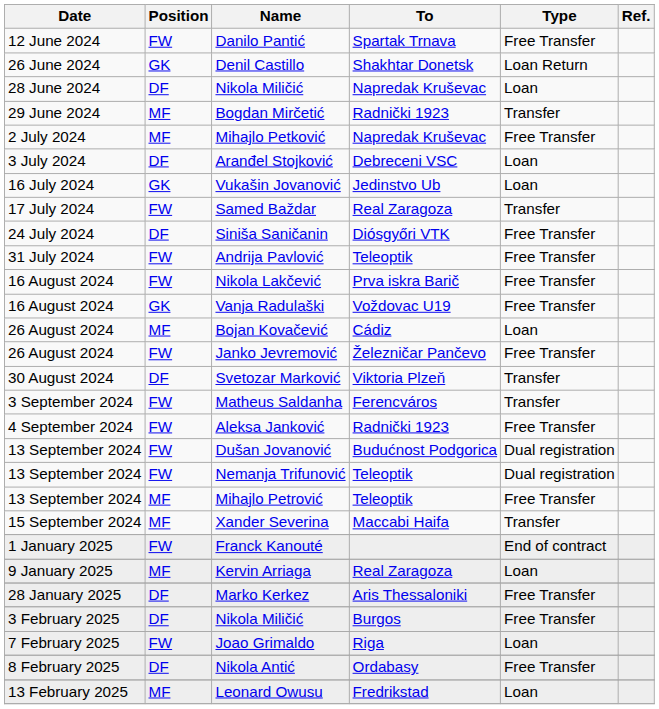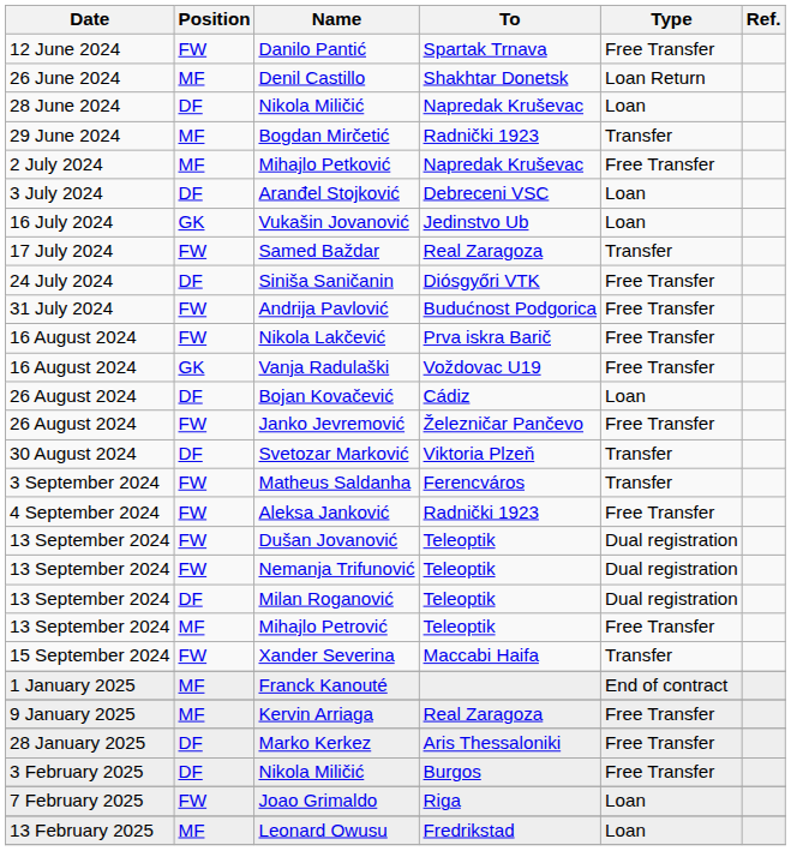 <table class="wikitable">
 <tr>
 <th>Date</th>
 <th>Position</th>
 <th>Name</th>
 <th>To</th>
 <th>Type</th>
 <th>Ref.</th>
 </tr>
 <tr>
 <td>12 June 2024</td>
 <td><a href='#'>FW</a></td>
 <td> <a href='#'>Danilo Pantić</a></td>
 <td> <a href='#'>Spartak Trnava</a></td>
 <td>Free Transfer</td>
 <td></td>
 </tr>
 <tr>
 <td>26 June 2024</td>
-<td><a href='#'>GK</a></td>
+<td><a href='#'>MF</a></td>
 <td> <a href='#'>Denil Castillo</a></td>
 <td> <a href='#'>Shakhtar Donetsk</a></td>
 <td>Loan Return</td>
 <td></td>
 </tr>
 <tr>
 <td>28 June 2024</td>
 <td><a href='#'>DF</a></td>
 <td> <a href='#'>Nikola Miličić</a></td>
 <td> <a href='#'>Napredak Kruševac</a></td>
 <td>Loan</td>
 <td></td>
 </tr>
 <tr>
 <td>29 June 2024</td>
 <td><a href='#'>MF</a></td>
 <td> <a href='#'>Bogdan Mirčetić</a></td>
 <td> <a href='#'>Radnički 1923</a></td>
 <td>Transfer</td>
 <td></td>
 </tr>
 <tr>
 <td>2 July 2024</td>
 <td><a href='#'>MF</a></td>
 <td> <a href='#'>Mihajlo Petković</a></td>
 <td> <a href='#'>Napredak Kruševac</a></td>
 <td>Free Transfer</td>
 <td></td>
 </tr>
 <tr>
 <td>3 July 2024</td>
 <td><a href='#'>DF</a></td>
 <td> <a href='#'>Aranđel Stojković</a></td>
 <td> <a href='#'>Debreceni VSC</a></td>
 <td>Loan</td>
 <td></td>
 </tr>
 <tr>
 <td>16 July 2024</td>
 <td><a href='#'>GK</a></td>
 <td> <a href='#'>Vukašin Jovanović</a></td>
 <td> <a href='#'>Jedinstvo Ub</a></td>
 <td>Loan</td>
 <td></td>
 </tr>
 <tr>
 <td>17 July 2024</td>
 <td><a href='#'>FW</a></td>
 <td> <a href='#'>Samed Baždar</a></td>
 <td> <a href='#'>Real Zaragoza</a></td>
 <td>Transfer</td>
 <td></td>
 </tr>
 <tr>
 <td>24 July 2024</td>
 <td><a href='#'>DF</a></td>
 <td> <a href='#'>Siniša Saničanin</a></td>
 <td> <a href='#'>Diósgyőri VTK</a></td>
 <td>Free Transfer</td>
 <td></td>
 </tr>
 <tr>
 <td>31 July 2024</td>
 <td><a href='#'>FW</a></td>
 <td> <a href='#'>Andrija Pavlović</a></td>
-<td> <a href='#'>Teleoptik</a></td>
+<td> <a href='#'>Budućnost Podgorica</a></td>
 <td>Free Transfer</td>
 <td></td>
 </tr>
 <tr>
 <td>16 August 2024</td>
 <td><a href='#'>FW</a></td>
 <td> <a href='#'>Nikola Lakčević</a></td>
 <td> <a href='#'>Prva iskra Barič</a></td>
 <td>Free Transfer</td>
 <td></td>
 </tr>
 <tr>
 <td>16 August 2024</td>
 <td><a href='#'>GK</a></td>
 <td> <a href='#'>Vanja Radulaški</a></td>
 <td> <a href='#'>Voždovac U19</a></td>
 <td>Free Transfer</td>
 <td></td>
 </tr>
 <tr>
 <td>26 August 2024</td>
-<td><a href='#'>MF</a></td>
+<td><a href='#'>DF</a></td>
 <td> <a href='#'>Bojan Kovačević</a></td>
 <td> <a href='#'>Cádiz</a></td>
 <td>Loan</td>
 <td></td>
 </tr>
 <tr>
 <td>26 August 2024</td>
 <td><a href='#'>FW</a></td>
 <td> <a href='#'>Janko Jevremović</a></td>
 <td> <a href='#'>Železničar Pančevo</a></td>
 <td>Free Transfer</td>
 <td></td>
 </tr>
 <tr>
 <td>30 August 2024</td>
 <td><a href='#'>DF</a></td>
 <td> <a href='#'>Svetozar Marković</a></td>
 <td> <a href='#'>Viktoria Plzeň</a></td>
 <td>Transfer</td>
 <td></td>
 </tr>
 <tr>
 <td>3 September 2024</td>
 <td><a href='#'>FW</a></td>
 <td> <a href='#'>Matheus Saldanha</a></td>
 <td> <a href='#'>Ferencváros</a></td>
 <td>Transfer</td>
 <td></td>
 </tr>
 <tr>
 <td>4 September 2024</td>
 <td><a href='#'>FW</a></td>
 <td> <a href='#'>Aleksa Janković</a></td>
 <td> <a href='#'>Radnički 1923</a></td>
 <td>Free Transfer</td>
 <td></td>
 </tr>
 <tr>
 <td>13 September 2024</td>
 <td><a href='#'>FW</a></td>
 <td> <a href='#'>Dušan Jovanović</a></td>
-<td> <a href='#'>Budućnost Podgorica</a></td>
+<td> <a href='#'>Teleoptik</a></td>
 <td>Dual registration</td>
 <td></td>
 </tr>
 <tr>
 <td>13 September 2024</td>
 <td><a href='#'>FW</a></td>
 <td> <a href='#'>Nemanja Trifunović</a></td>
+<td> <a href='#'>Teleoptik</a></td>
+<td>Dual registration</td>
+<td></td>
+</tr>
+<tr>
+<td>13 September 2024</td>
+<td><a href='#'>DF</a></td>
+<td> <a href='#'>Milan Roganović</a></td>
 <td> <a href='#'>Teleoptik</a></td>
 <td>Dual registration</td>
 <td></td>
 </tr>
 <tr>
 <td>13 September 2024</td>
 <td><a href='#'>MF</a></td>
 <td> <a href='#'>Mihajlo Petrović</a></td>
 <td> <a href='#'>Teleoptik</a></td>
 <td>Free Transfer</td>
 <td></td>
 </tr>
 <tr>
 <td>15 September 2024</td>
-<td><a href='#'>MF</a></td>
+<td><a href='#'>FW</a></td>
 <td> <a href='#'>Xander Severina</a></td>
 <td> <a href='#'>Maccabi Haifa</a></td>
 <td>Transfer</td>
 <td></td>
 </tr>
 <tr>
 </tr>
 <tr bgcolor=#EEEEEE>
 <td>1 January 2025</td>
-<td><a href='#'>FW</a></td>
+<td><a href='#'>MF</a></td>
 <td> <a href='#'>Franck Kanouté</a></td>
 <td></td>
 <td>End of contract</td>
 <td></td>
 </tr>
 <tr>
 </tr>
 <tr bgcolor=#EEEEEE>
 <td>9 January 2025</td>
 <td><a href='#'>MF</a></td>
 <td> <a href='#'>Kervin Arriaga</a></td>
 <td> <a href='#'>Real Zaragoza</a></td>
-<td>Loan</td>
+<td>Free Transfer</td>
 <td></td>
 </tr>
 <tr>
 </tr>
 <tr bgcolor=#EEEEEE>
 <td>28 January 2025</td>
 <td><a href='#'>DF</a></td>
 <td> <a href='#'>Marko Kerkez</a></td>
 <td> <a href='#'>Aris Thessaloniki</a></td>
 <td>Free Transfer</td>
 <td></td>
 </tr>
 <tr>
 </tr>
 <tr bgcolor=#EEEEEE>
 <td>3 February 2025</td>
 <td><a href='#'>DF</a></td>
 <td> <a href='#'>Nikola Miličić</a></td>
 <td> <a href='#'>Burgos</a></td>
 <td>Free Transfer</td>
 <td></td>
 </tr>
 <tr>
 </tr>
 <tr bgcolor=#EEEEEE>
 <td>7 February 2025</td>
 <td><a href='#'>FW</a></td>
 <td> <a href='#'>Joao Grimaldo</a></td>
 <td> <a href='#'>Riga</a></td>
 <td>Loan</td>
 <td></td>
 </tr>
 <tr>
 </tr>
-<tr bgcolor=#EEEEEE>
-<td>8 February 2025</td>
-<td><a href='#'>DF</a></td>
-<td> <a href='#'>Nikola Antić</a></td>
-<td> <a href='#'>Ordabasy</a></td>
-<td>Free Transfer</td>
-<td></td>
-</tr>
 <tr>
 </tr>
 <tr bgcolor=#EEEEEE>
 <td>13 February 2025</td>
 <td><a href='#'>MF</a></td>
 <td> <a href='#'>Leonard Owusu</a></td>
 <td> <a href='#'>Fredrikstad</a></td>
 <td>Loan</td>
 <td></td>
 </tr>
 <tr>
 </tr>
 </table>
